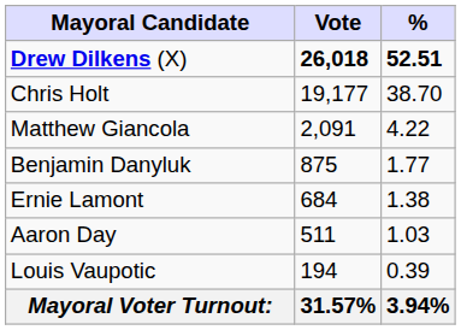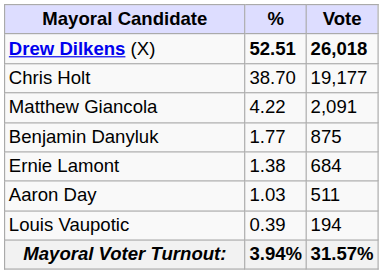 <table class="wikitable sortable">
 <tr>
 <th style="background:#ddf; width:200px;">Mayoral Candidate</th>
+<th style="background:#ddf; width:30px;">%</th>
 <th style="background:#ddf; width:50px;">Vote</th>
-<th style="background:#ddf; width:30px;">%</th>
 </tr>
 <tr>
 <td><strong><a href='#'>Drew Dilkens</a></strong> (X)</td>
+<td><strong>52.51</strong></td>
 <td><strong>26,018</strong></td>
-<td><strong>52.51</strong></td>
 </tr>
 <tr>
 <td>Chris Holt</td>
+<td>38.70</td>
 <td>19,177</td>
-<td>38.70</td>
 </tr>
 <tr>
 <td>Matthew Giancola</td>
+<td>4.22</td>
 <td>2,091</td>
-<td>4.22</td>
 </tr>
 <tr>
 <td>Benjamin Danyluk</td>
+<td>1.77</td>
 <td>875</td>
-<td>1.77</td>
 </tr>
 <tr>
 <td>Ernie Lamont</td>
+<td>1.38</td>
 <td>684</td>
-<td>1.38</td>
 </tr>
 <tr>
 <td>Aaron Day</td>
+<td>1.03</td>
 <td>511</td>
-<td>1.03</td>
 </tr>
 <tr>
 <td>Louis Vaupotic</td>
+<td>0.39</td>
 <td>194</td>
-<td>0.39</td>
 </tr>
 <tr>
 <th><em>Mayoral Voter Turnout:</em></th>
+<th>3.94%</th>
 <th>31.57%</th>
-<th>3.94%</th>
 </tr>
 </table>
